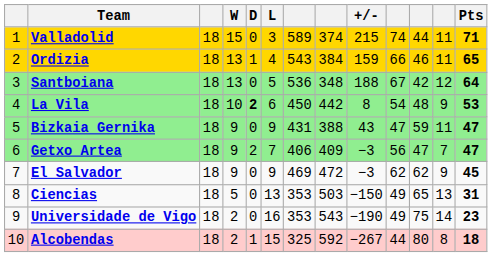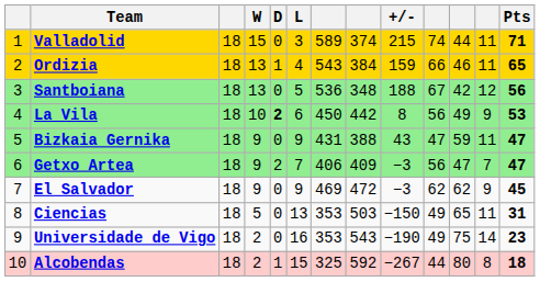 <table class="wikitable sortable" style="text-align: center;">
 <tr>
 <th align="center"></th>
 <th align="center">Team</th>
 <th align="center"></th>
 <th align="center">W</th>
 <th align="center">D</th>
 <th align="center">L</th>
 <th align="center"></th>
 <th align="center"></th>
 <th align="center">+/-</th>
 <th align="center"></th>
 <th align="center"></th>
 <th align="center"></th>
 <th align="center">Pts</th>
 </tr>
 <tr style="background:#FFD700;">
 <td>1</td>
 <td align="left"><strong><a href='#'>Valladolid</a></strong></td>
 <td>18</td>
 <td>15</td>
 <td>0</td>
 <td>3</td>
 <td>589</td>
 <td>374</td>
 <td>215</td>
 <td>74</td>
 <td>44</td>
 <td>11</td>
 <td><strong>71</strong></td>
 </tr>
 <tr ! style="background:#FFD700;">
 <td>2</td>
 <td align="left"><strong><a href='#'>Ordizia</a></strong></td>
 <td>18</td>
 <td>13</td>
 <td>1</td>
 <td>4</td>
 <td>543</td>
 <td>384</td>
 <td>159</td>
 <td>66</td>
 <td>46</td>
 <td>11</td>
 <td><strong>65</strong></td>
 </tr>
 <tr ! style="background:#90EE90;">
 <td>3</td>
 <td align="left"><strong><a href='#'>Santboiana</a></strong></td>
 <td>18</td>
 <td>13</td>
 <td>0</td>
 <td>5</td>
 <td>536</td>
 <td>348</td>
 <td>188</td>
 <td>67</td>
 <td>42</td>
 <td>12</td>
-<td><strong>64</strong></td>
+<td><strong>56</strong></td>
 </tr>
 <tr ! style="background:#90EE90;">
 <td>4</td>
 <td align="left"><strong><a href='#'>La Vila</a> </strong></td>
 <td>18</td>
 <td>10</td>
 <td><strong>2</strong></td>
 <td>6</td>
 <td>450</td>
 <td>442</td>
 <td>8</td>
-<td>54</td>
-<td>48</td>
+<td>56</td>
+<td>49</td>
 <td>9</td>
 <td><strong>53</strong></td>
 </tr>
 <tr ! style="background:#90EE90;">
 <td>5</td>
 <td align="left"><strong><a href='#'>Bizkaia Gernika</a>  </strong></td>
 <td>18</td>
 <td>9</td>
 <td>0</td>
 <td>9</td>
 <td>431</td>
 <td>388</td>
 <td>43</td>
 <td>47</td>
 <td>59</td>
 <td>11</td>
 <td><strong>47</strong></td>
 </tr>
 <tr ! style="background:#90EE90;">
 <td>6</td>
 <td align="left"><strong><a href='#'>Getxo Artea</a>  </strong></td>
 <td>18</td>
 <td>9</td>
 <td>2</td>
 <td>7</td>
 <td>406</td>
 <td>409</td>
 <td>−3</td>
 <td>56</td>
 <td>47</td>
 <td>7</td>
 <td><strong>47</strong></td>
 </tr>
 <tr>
 <td>7</td>
 <td align="left"><strong><a href='#'>El Salvador</a> </strong></td>
 <td>18</td>
 <td>9</td>
 <td>0</td>
 <td>9</td>
 <td>469</td>
 <td>472</td>
 <td>−3</td>
 <td>62</td>
 <td>62</td>
 <td>9</td>
 <td><strong>45</strong></td>
 </tr>
 <tr>
 <td>8</td>
 <td align="left"><strong><a href='#'>Ciencias</a></strong></td>
 <td>18</td>
 <td>5</td>
 <td>0</td>
 <td>13</td>
 <td>353</td>
 <td>503</td>
 <td>−150</td>
 <td>49</td>
 <td>65</td>
-<td>13</td>
+<td>11</td>
 <td><strong>31</strong></td>
 </tr>
 <tr>
 <td>9</td>
 <td align="left"><strong><a href='#'>Universidade de Vigo</a></strong></td>
 <td>18</td>
 <td>2</td>
 <td>0</td>
 <td>16</td>
 <td>353</td>
 <td>543</td>
 <td>−190</td>
 <td>49</td>
 <td>75</td>
 <td>14</td>
 <td><strong>23</strong></td>
 </tr>
 <tr ! style="background:#FFCCCC;">
 <td>10</td>
 <td align="left"><strong><a href='#'>Alcobendas</a></strong></td>
 <td>18</td>
 <td>2</td>
 <td>1</td>
 <td>15</td>
 <td>325</td>
 <td>592</td>
 <td>−267</td>
 <td>44</td>
 <td>80</td>
 <td>8</td>
 <td><strong>18</strong></td>
 </tr>
 </table>
